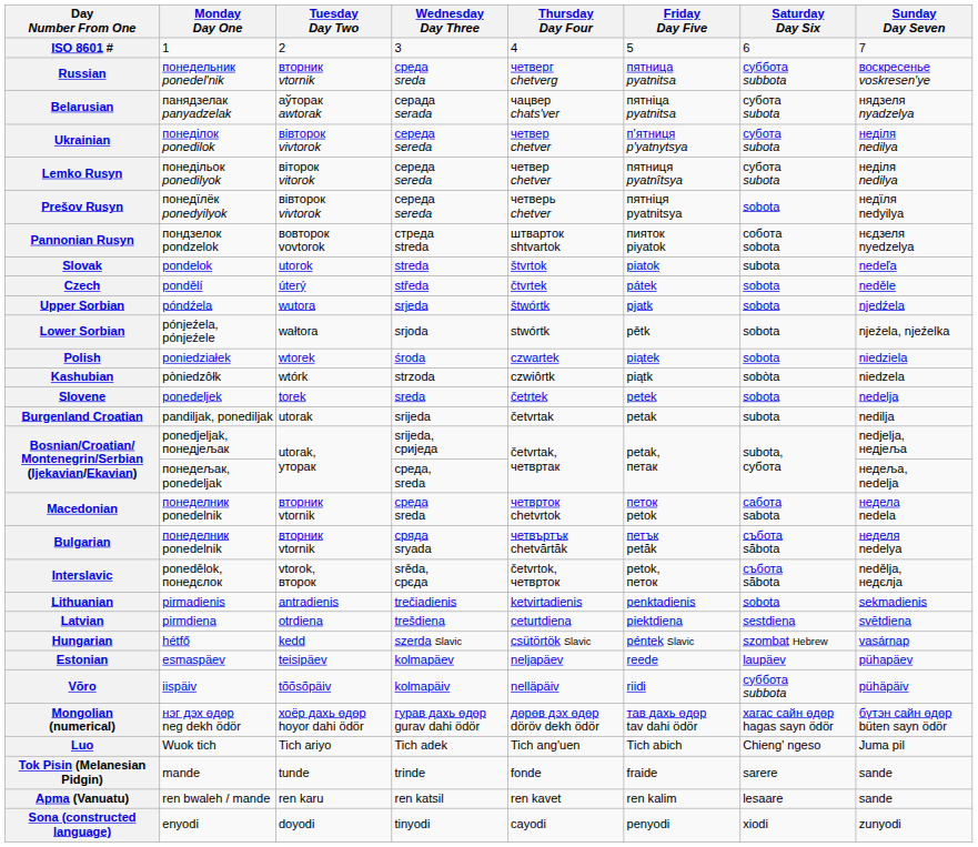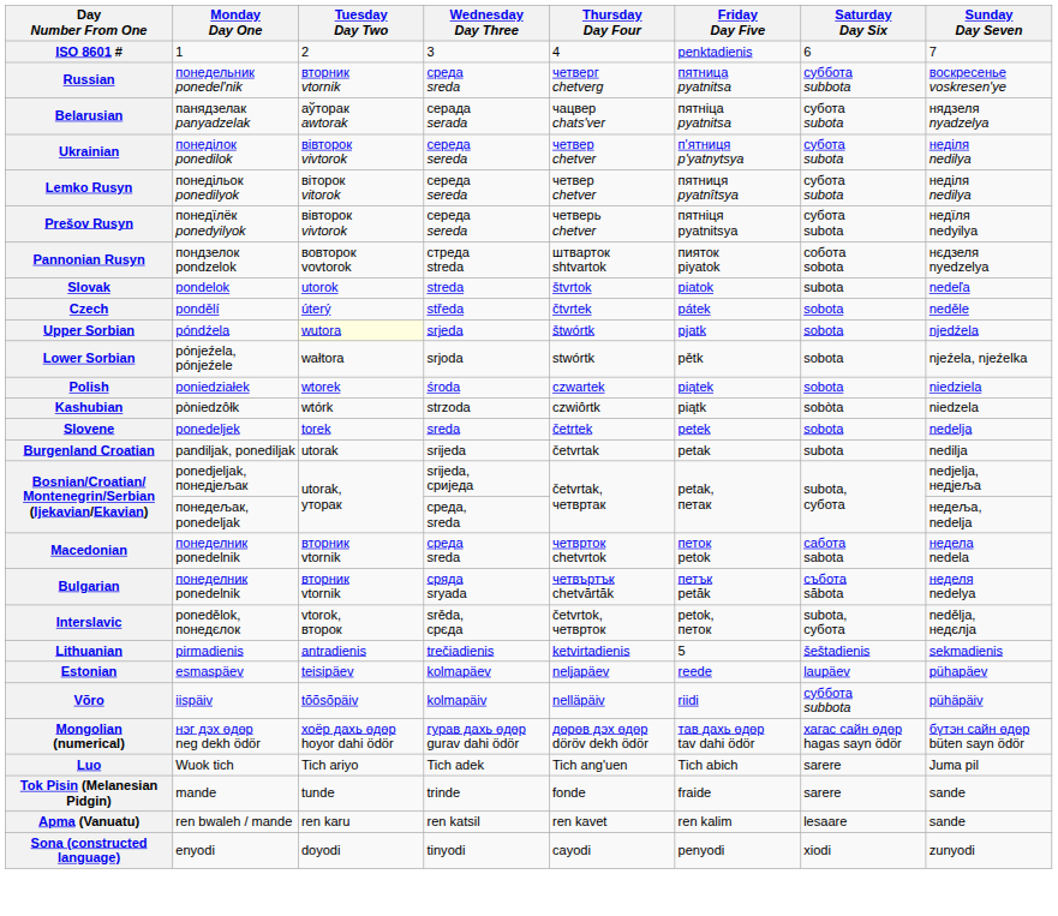 <table cellspacing="1" style="width:100%;" class="wikitable">
 <tr>
 <th style="width:16%;">Day<br><em>Number From One</em></th>
 <th style="width:12%;"><a href='#'>Monday</a><br><em>Day One</em></th>
 <th style="width:12%;"><a href='#'>Tuesday</a><br><em>Day Two</em></th>
 <th style="width:12%;"><a href='#'>Wednesday</a><br><em>Day Three</em></th>
 <th style="width:12%;"><a href='#'>Thursday</a><br><em>Day Four</em></th>
 <th style="width:12%;"><a href='#'>Friday</a><br><em>Day Five</em></th>
 <th style="width:12%;"><a href='#'>Saturday</a><br><em>Day Six</em></th>
 <th style="width:12%;"><a href='#'>Sunday</a><br><em>Day Seven</em></th>
 </tr>
 <tr>
 <th><a href='#'>ISO 8601</a> #</th>
 <td>1</td>
 <td>2</td>
 <td>3</td>
 <td>4</td>
-<td>5</td>
+<td><a href='#'>penktadienis</a> </td>
 <td>6</td>
 <td>7</td>
 </tr>
 <tr>
 <th><a href='#'>Russian</a></th>
 <td><a href='#'>понедельник</a> <br> <em>ponedel'nik</em> </td>
 <td><a href='#'>вторник</a> <br> <em>vtornik</em> </td>
 <td><a href='#'>среда</a> <br> <em>sreda</em> </td>
 <td><a href='#'>четверг</a> <br> <em>chetverg</em> </td>
 <td><a href='#'>пятница</a> <br> <em>pyatnitsa</em> </td>
 <td><a href='#'>суббота</a> <br> <em>subbota</em> </td>
 <td><a href='#'>воскресенье</a> <br> <em>voskresen'ye</em> </td>
 </tr>
 <tr>
 <th><a href='#'>Belarusian</a></th>
 <td>панядзелак <br> <em>panyadzelak</em> </td>
 <td>аўторак <br> <em>awtorak</em> </td>
 <td>серада  <br> <em>serada</em> </td>
 <td>чацвер <br> <em>chats'ver</em> </td>
 <td>пятніца <br> <em>pyatnitsa</em> </td>
 <td>субота <br> <em>subota</em> </td>
 <td>нядзеля <br> <em>nyadzelya</em> </td>
 </tr>
 <tr>
 <th><a href='#'>Ukrainian</a></th>
 <td><a href='#'>понедiлок</a> <br> <em>ponedilok</em> </td>
 <td><a href='#'>вiвторок</a> <br> <em>vivtorok</em> </td>
 <td><a href='#'>середа</a> <br> <em>sereda</em> </td>
 <td><a href='#'>четвер</a> <br> <em>chetver</em> </td>
 <td><a href='#'>п'ятниця</a> <br> <em>p'yatnytsya</em> </td>
 <td><a href='#'>субота</a> <br> <em>subota</em> </td>
 <td><a href='#'>недiля</a> <br> <em>nedilya</em> </td>
 </tr>
 <tr>
 <th><a href='#'>Lemko Rusyn</a></th>
 <td>понедільок<br> <em>ponedilyok</em></td>
 <td>віторок<br> <em>vitorok</em> </td>
 <td>середа<br> <em>sereda</em></td>
 <td>четвер<br> <em>chetver</em></td>
 <td>пятниця<br> <em>pyatnîtsya</em></td>
 <td>субота<br> <em>subota</em></td>
 <td>неділя<br> <em>nedilya</em></td>
 </tr>
 <tr>
 <th><a href='#'>Prešov Rusyn</a></th>
 <td>понедїлёк<br> <em>ponedyilyok</em></td>
 <td>вівторок<br> <em>vivtorok</em> </td>
 <td>середа<br> <em>sereda</em></td>
 <td>четверь<br> <em>chetver<strong></td>
 <td>пятніця<br> </em>pyatnitsya<em></td>
-<td><a href='#'>sobota</a> </td>
+<td>субота<br> </em>subota<em></td>
 <td>недїля<br> </em>nedyilya<em></td>
 </tr>
 <tr>
 <th><a href='#'>Pannonian Rusyn</a></th>
 <td>пондзелок<br> </em>pondzelok<em></td>
 <td>вовторок<br> </em>vovtorok<em> </td>
 <td>стрeдa<br> </em>streda<em></td>
 <td>штвaртoк<br> </em>shtvartok<em></td>
 <td>пияток<br> </em>piyatok<em></td>
 <td>сoбoтa<br> </em>sobota<em></td>
 <td>нєдзеля<br> </em>nyedzelya<em></td>
 </tr>
 <tr>
 <th><a href='#'>Slovak</a></th>
 <td><a href='#'>pondelok</a> </td>
 <td><a href='#'>utorok</a> </td>
 <td><a href='#'>streda</a> </td>
 <td><a href='#'>štvrtok</a> </td>
 <td><a href='#'>piatok</a> </td>
 <td>subota</td>
 <td><a href='#'>nedeľa</a> </td>
 </tr>
 <tr>
 <th><a href='#'>Czech</a></th>
 <td><a href='#'>pondělí</a> </td>
 <td><a href='#'>úterý</a> </td>
 <td><a href='#'>středa</a> </td>
 <td><a href='#'>čtvrtek</a> </td>
 <td><a href='#'>pátek</a> </td>
 <td><a href='#'>sobota</a> </td>
 <td><a href='#'>neděle</a> </td>
 </tr>
 <tr>
 <th><a href='#'>Upper Sorbian</a></th>
 <td><a href='#'>póndźela</a> </td>
-<td><a href='#'>wutora</a> </td>
+<td style="background: lightyellow;"><a href='#'>wutora</a> </td>
 <td><a href='#'>srjeda</a> </td>
 <td><a href='#'>štwórtk</a> </td>
 <td><a href='#'>pjatk</a> </td>
 <td><a href='#'>sobota</a> </td>
 <td><a href='#'>njedźela</a> </td>
 </tr>
 <tr>
 <th><a href='#'>Lower Sorbian</a></th>
 <td>pónjeźela, pónjeźele</td>
 <td>wałtora </td>
 <td>srjoda</td>
 <td>stwórtk</td>
 <td>pětk</td>
 <td>sobota</td>
 <td>njeźela, njeźelka</td>
 </tr>
 <tr>
 <th><a href='#'>Polish</a></th>
 <td><a href='#'>poniedziałek</a> </td>
 <td><a href='#'>wtorek</a> </td>
 <td><a href='#'>środa</a> </td>
 <td><a href='#'>czwartek</a> </td>
 <td><a href='#'>piątek</a> </td>
 <td><a href='#'>sobota</a> </td>
 <td><a href='#'>niedziela</a> </td>
 </tr>
 <tr>
 <th><a href='#'>Kashubian</a></th>
 <td>pòniedzôłk</td>
 <td>wtórk</td>
 <td>strzoda</td>
 <td>czwiôrtk</td>
 <td>piątk</td>
 <td>sobòta</td>
 <td>niedzela</td>
 </tr>
 <tr>
 <th><a href='#'>Slovene</a></th>
 <td><a href='#'>ponedeljek</a> </td>
 <td><a href='#'>torek</a> </td>
 <td><a href='#'>sreda</a> </td>
 <td><a href='#'>četrtek</a> </td>
 <td><a href='#'>petek</a> </td>
 <td><a href='#'>sobota</a> </td>
 <td><a href='#'>nedelja</a> </td>
 </tr>
 <tr>
 <th><a href='#'>Burgenland Croatian</a></th>
 <td>pandiljak, ponediljak</td>
 <td>utorak </td>
 <td>srijeda</td>
 <td>četvrtak</td>
 <td>petak</td>
 <td>subota</td>
 <td>nedilja</td>
 </tr>
 <tr>
 <th rowspan="2"><a href='#'>Bosnian/<wbr>Croatian/<wbr>Montenegrin/<wbr>Serbian</a> (<a href='#'>Ijekavian</a>/<a href='#'>Ekavian</a>)</th>
 <td>ponedjeljak,<br> понедјељак </td>
 <td rowspan="2">utorak,<br> уторак </td>
 <td>srijeda,<br> сриједа </td>
 <td rowspan="2">četvrtak,<br> четвртак </td>
 <td rowspan="2">petak,<br> петак </td>
 <td rowspan="2">subota,<br> субота </td>
 <td>nedjelja,<br> недјеља </td>
 </tr>
 <tr>
 <td>понедељак,<br> ponedeljak </td>
 <td>среда,<br> sreda </td>
 <td>недеља,<br> nedelja </td>
 </tr>
 <tr>
 <th><a href='#'>Macedonian</a></th>
 <td><a href='#'>понеделник</a> <br> </em>ponedelnik<em> </td>
 <td><a href='#'>вторник</a> <br> </em>vtornik<em> </td>
 <td><a href='#'>среда</a> <br> </em>sreda<em> </td>
 <td><a href='#'>четврток</a> <br> </em>chetvrtok<em> </td>
 <td><a href='#'>петок</a> <br> </em>petok<em> </td>
 <td><a href='#'>сабота</a> <br> </em>sabota<em> </td>
 <td><a href='#'>недела</a> <br> </em>nedela<em> </td>
 </tr>
 <tr>
 <th><a href='#'>Bulgarian</a></th>
 <td><a href='#'>понеделник</a> <br> </em>ponedelnik<em> </td>
 <td><a href='#'>вторник</a> <br> </em>vtornik<em> </td>
 <td><a href='#'>сряда</a> <br> </em>sryada<em> </td>
 <td><a href='#'>четвъртък</a> <br> </em>chetvărtăk<em> </td>
 <td><a href='#'>петък</a> <br> </em>petăk<em> </td>
 <td><a href='#'>събота</a> <br> </em>săbota<em> </td>
 <td><a href='#'>неделя</a> <br> </em>nedelya<em> </td>
 </tr>
 <tr>
 <th><a href='#'>Interslavic</a></th>
 <td>ponedělok,<br> понедєлок </td>
 <td>vtorok,<br> второк </td>
 <td>srěda,<br> срєда </td>
 <td>četvrtok,<br> четврток </td>
 <td>petok,<br> петок </td>
-<td><a href='#'>събота</a> <br> </em>săbota<em> </td>
+<td>subota,<br> субота </td>
 <td>nedělja,<br> недєлја </td>
 </tr>
 <tr>
 <th><a href='#'>Lithuanian</a></th>
 <td><a href='#'>pirmadienis</a></td>
 <td><a href='#'>antradienis</a></td>
 <td><a href='#'>trečiadienis</a></td>
 <td><a href='#'>ketvirtadienis</a></td>
-<td><a href='#'>penktadienis</a> </td>
-<td><a href='#'>sobota</a> </td>
+<td>5</td>
+<td><a href='#'>šeštadienis</a></td>
 <td><a href='#'>sekmadienis</a></td>
-</tr>
-<tr>
-<th><a href='#'>Latvian</a></th>
-<td><a href='#'>pirmdiena</a></td>
-<td><a href='#'>otrdiena</a></td>
-<td><a href='#'>trešdiena</a></td>
-<td><a href='#'>ceturtdiena</a> </td>
-<td><a href='#'>piektdiena</a> </td>
-<td><a href='#'>sestdiena</a></td>
-<td><a href='#'>svētdiena</a></td>
-</tr>
-<tr>
-<th><a href='#'>Hungarian</a></th>
-<td><a href='#'>hétfő</a> </td>
-<td><a href='#'>kedd</a> </td>
-<td><a href='#'>szerda</a>  <small>Slavic</small></td>
-<td><a href='#'>csütörtök</a>  <small>Slavic</small></td>
-<td><a href='#'>péntek</a>  <small>Slavic</small></td>
-<td><a href='#'>szombat</a>  <small>Hebrew</small></td>
-<td><a href='#'>vasárnap</a> </td>
 </tr>
 <tr>
 <th><a href='#'>Estonian</a></th>
 <td><a href='#'>esmaspäev</a> </td>
 <td><a href='#'>teisipäev</a> </td>
 <td><a href='#'>kolmapäev</a> </td>
 <td><a href='#'>neljapäev</a> </td>
 <td><a href='#'>reede</a> </td>
 <td><a href='#'>laupäev</a></td>
 <td><a href='#'>pühapäev</a></td>
 </tr>
 <tr>
 <th><a href='#'>Võro</a></th>
 <td><a href='#'>iispäiv</a> </td>
 <td><a href='#'>tõõsõpäiv</a> </td>
 <td><a href='#'>kolmapäiv</a> </td>
 <td><a href='#'>nelläpäiv</a> </td>
 <td><a href='#'>riidi</a> </td>
 <td><a href='#'>суббота</a> <br> <em>subbota</em> </td>
 <td><a href='#'>pühäpäiv</a></td>
 </tr>
 <tr>
 <th><a href='#'>Mongolian</a> <br> (numerical)</th>
 <td><a href='#'>нэг дэх өдөр</a> <br> </em>neg dekh ödör<em></td>
 <td><a href='#'>хоёр дахь өдөр</a> <br> </em>hoyor dahi ödör<em></td>
 <td><a href='#'>гурав дахь өдөр</a> <br> </em>gurav dahi ödör<em></td>
 <td><a href='#'>дөрөв дэх өдөр</a> <br> </em>döröv dekh ödör<em></td>
 <td><a href='#'>тав дахь өдөр</a> <br> </em>tav dahi ödör<em></td>
 <td><a href='#'>хагас сайн өдөр</a> <br> </em>hagas sayn ödör<em> </td>
 <td><a href='#'>бүтэн сайн өдөр</a> <br> </em>büten sayn ödör<em> </td>
 </tr>
 <tr>
 <th><a href='#'>Luo</a></th>
 <td>Wuok tich</td>
 <td>Tich ariyo</td>
 <td>Tich adek</td>
 <td>Tich ang'uen</td>
 <td>Tich abich</td>
-<td>Chieng' ngeso</td>
+<td>sarere</td>
 <td>Juma pil</td>
 </tr>
 <tr>
 <th><a href='#'>Tok Pisin</a> (Melanesian Pidgin)</th>
 <td>mande</td>
 <td>tunde</td>
 <td>trinde</td>
 <td>fonde</td>
 <td>fraide</td>
 <td>sarere</td>
 <td>sande</td>
 </tr>
 <tr>
 <th><a href='#'>Apma</a> (Vanuatu)</th>
 <td>ren bwaleh / mande</td>
 <td>ren karu</td>
 <td>ren katsil</td>
 <td>ren kavet</td>
 <td>ren kalim</td>
 <td>lesaare</td>
 <td>sande</td>
 </tr>
 <tr>
 <th><a href='#'>Sona (constructed language)</a></th>
 <td>enyodi</td>
 <td>doyodi</td>
 <td>tinyodi</td>
 <td>cayodi</td>
 <td>penyodi</td>
 <td>xiodi</td>
 <td>zunyodi</td>
 </tr>
 </table>
